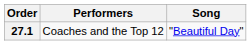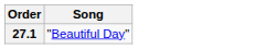 <table class="wikitable" style="text-align:center;">
 <tr>
 <th>Order</th>
-<th>Performers</th>
 <th>Song</th>
 </tr>
 <tr>
 <th>27.1</th>
-<td>Coaches and the Top 12</td>
 <td>"<a href='#'>Beautiful Day</a>"</td>
 </tr>
 </table>
